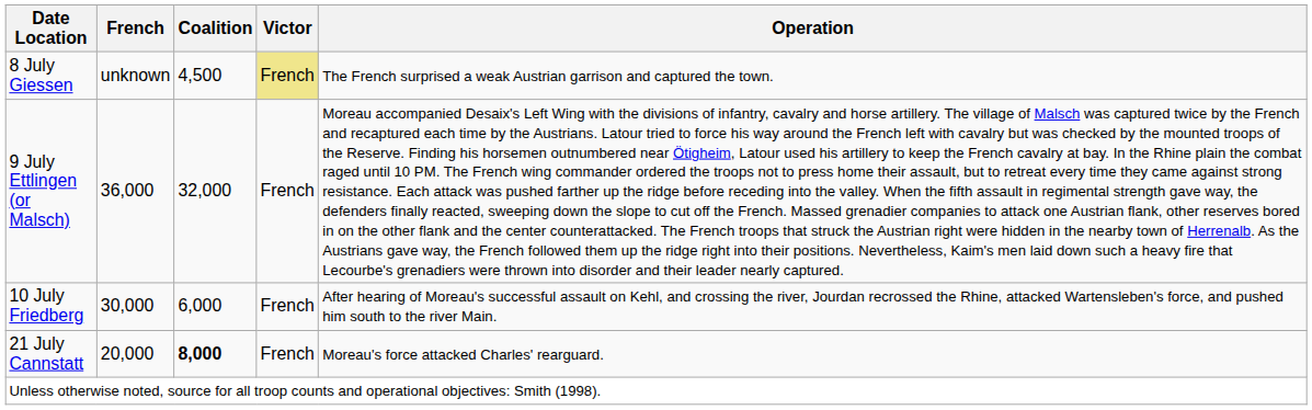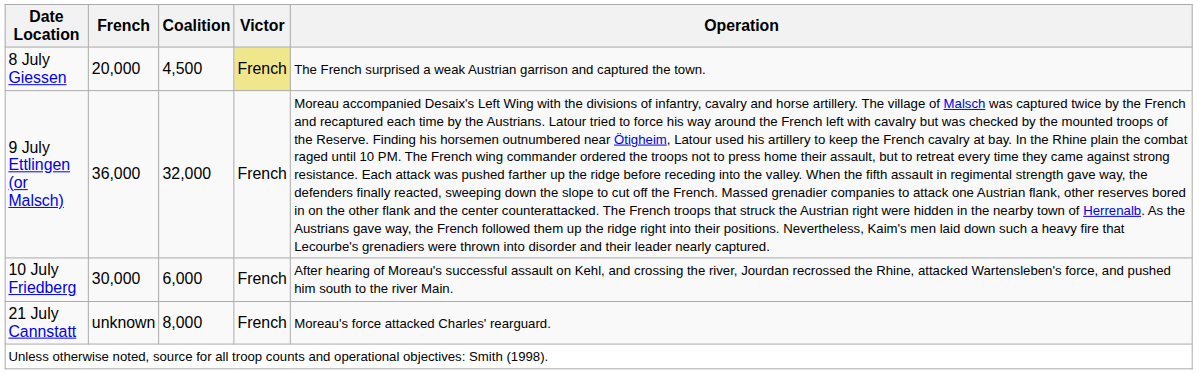 <table class="wikitable" style="width:95%; margin:auto;">
 <tr>
 <th>Date Location</th>
 <th>French</th>
 <th>Coalition</th>
 <th>Victor</th>
 <th>Operation</th>
 </tr>
 <tr>
 <td>8 July <br><a href='#'>Giessen</a></td>
-<td>unknown</td>
+<td>20,000</td>
 <td>4,500</td>
 <td style="background: khaki;">French</td>
 <td><small>The French surprised a weak Austrian garrison and captured the town.</small></td>
 </tr>
 <tr>
 <td>9 July <br><a href='#'>Ettlingen (or Malsch)</a></td>
 <td>36,000</td>
 <td>32,000</td>
 <td>French</td>
 <td><small>Moreau accompanied Desaix's Left Wing with the divisions of infantry, cavalry and horse artillery. The village of <a href='#'>Malsch</a> was captured twice by the French and recaptured each time by the Austrians. Latour tried to force his way around the French left with cavalry but was checked by the mounted troops of the Reserve. Finding his horsemen outnumbered near <a href='#'>Ötigheim</a>, Latour used his artillery to keep the French cavalry at bay. In the Rhine plain the combat raged until 10 PM. The French wing commander ordered the troops not to press home their assault, but to retreat every time they came against strong resistance. Each attack was pushed farther up the ridge before receding into the valley. When the fifth assault in regimental strength gave way, the defenders finally reacted, sweeping down the slope to cut off the French. Massed grenadier companies to attack one Austrian flank, other reserves bored in on the other flank and the center counterattacked. The French troops that struck the Austrian right were hidden in the nearby town of <a href='#'>Herrenalb</a>. As the Austrians gave way, the French followed them up the ridge right into their positions. Nevertheless, Kaim's men laid down such a heavy fire that Lecourbe's grenadiers were thrown into disorder and their leader nearly captured.</small></td>
 </tr>
 <tr>
 <td>10 July <br><a href='#'>Friedberg</a></td>
 <td>30,000</td>
 <td>6,000</td>
 <td>French</td>
 <td><small>After hearing of Moreau's successful assault on Kehl, and crossing the river, Jourdan recrossed the Rhine, attacked Wartensleben's force, and pushed him south to the river Main.</small></td>
 </tr>
 <tr>
 <td>21 July <br><a href='#'>Cannstatt</a></td>
-<td>20,000</td>
-<td><strong>8,000</strong></td>
+<td>unknown</td>
+<td>8,000</td>
 <td>French</td>
 <td><small>Moreau's force attacked Charles' rearguard.</small></td>
 </tr>
 <tr>
 <td colspan="11" style="background:white;"><small>Unless otherwise noted, source for all troop counts and operational objectives: Smith (1998).</small></td>
 </tr>
 </table>
